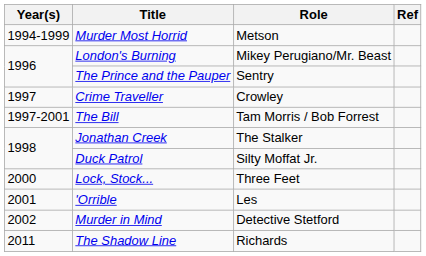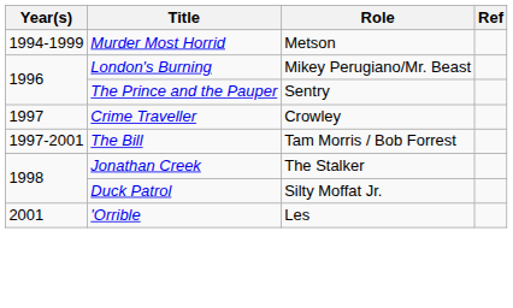 <table class="wikitable sortable">
 <tr>
 <th>Year(s)</th>
 <th>Title</th>
 <th>Role</th>
 <th class="unsortable">Ref</th>
 </tr>
 <tr>
 <td>1994-1999</td>
 <td><em><a href='#'>Murder Most Horrid</a></em></td>
 <td>Metson</td>
 <td></td>
 </tr>
 <tr>
 <td rowspan="2">1996</td>
 <td><em><a href='#'>London's Burning</a></em></td>
 <td>Mikey Perugiano/Mr. Beast</td>
 <td></td>
 </tr>
 <tr>
 <td><em><a href='#'>The Prince and the Pauper</a></em></td>
 <td>Sentry</td>
 <td></td>
 </tr>
 <tr>
 <td>1997</td>
 <td><em><a href='#'>Crime Traveller</a></em></td>
 <td>Crowley</td>
 <td></td>
 </tr>
 <tr>
 <td>1997-2001</td>
 <td><em><a href='#'>The Bill</a></em></td>
 <td>Tam Morris / Bob Forrest</td>
 <td></td>
 </tr>
 <tr>
 <td rowspan="2">1998</td>
 <td><em><a href='#'>Jonathan Creek</a></em></td>
 <td>The Stalker</td>
 <td></td>
 </tr>
 <tr>
 <td><em><a href='#'>Duck Patrol</a></em></td>
 <td>Silty Moffat Jr.</td>
 <td></td>
 </tr>
 <tr>
-<td>2000</td>
-<td><em><a href='#'>Lock, Stock...</a></em></td>
-<td>Three Feet</td>
-<td></td>
-</tr>
-<tr>
 <td>2001</td>
 <td><em><a href='#'>'Orrible</a></em></td>
 <td>Les</td>
 <td></td>
 </tr>
-<tr>
-<td>2002</td>
-<td><em><a href='#'>Murder in Mind</a></em></td>
-<td>Detective Stetford</td>
-<td></td>
-</tr>
-<tr>
-<td>2011</td>
-<td><em><a href='#'>The Shadow Line</a></em></td>
-<td>Richards</td>
-<td></td>
-</tr>
 </table>
